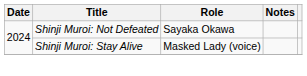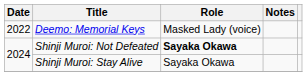 <table class="wikitable">
 <tr>
 <th>Date</th>
 <th>Title</th>
 <th>Role</th>
 <th>Notes</th>
 <th class="unsortable"></th>
 </tr>
 <tr>
+<td>2022</td>
+<td><em><a href='#'>Deemo: Memorial Keys</a></em></td>
+<td>Masked Lady (voice)</td>
+<td></td>
+<td></td>
+</tr>
+<tr>
 <td rowspan="2">2024</td>
 <td><em>Shinji Muroi: Not Defeated</em></td>
-<td>Sayaka Okawa</td>
+<td><strong>Sayaka Okawa</strong></td>
 <td></td>
 <td></td>
 </tr>
 <tr>
 <td><em>Shinji Muroi: Stay Alive</em></td>
-<td>Masked Lady (voice)</td>
+<td>Sayaka Okawa</td>
 <td></td>
 <td></td>
 </tr>
 <tr>
 </tr>
 </table>
